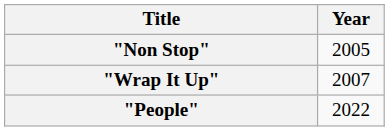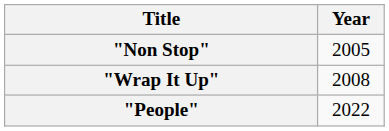 <table class="wikitable plainrowheaders" style="text-align:center;">
 <tr>
 <th scope="col" style="width:16em;">Title</th>
 <th scope="col" style="width:3em;">Year</th>
 </tr>
 <tr>
 <th scope="row">"Non Stop"<br></th>
 <td rowspan="1">2005</td>
 </tr>
 <tr>
 <th scope="row">"Wrap It Up"</th>
-<td>2007</td>
+<td>2008</td>
 </tr>
 <tr>
 <th scope="row">"People"</th>
 <td>2022</td>
 </tr>
 </table>
